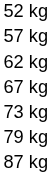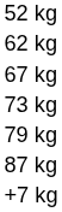 <table>
 <tr>
 <td>52 kg</td>
-<td></td>
-<td></td>
-<td></td>
-</tr>
-<tr>
-<td>57 kg</td>
 <td></td>
 <td></td>
 <td></td>
 </tr>
 <tr>
 <td>62 kg</td>
 <td></td>
 <td></td>
 <td></td>
 </tr>
 <tr>
 <td>67 kg</td>
 <td></td>
 <td></td>
 <td></td>
 </tr>
 <tr>
 <td>73 kg</td>
 <td></td>
 <td></td>
 <td></td>
 </tr>
 <tr>
 <td>79 kg</td>
 <td></td>
 <td></td>
 <td></td>
 </tr>
 <tr>
 <td>87 kg</td>
 <td></td>
 <td></td>
 <td></td>
 </tr>
+<tr>
+<td>+7 kg</td>
+<td></td>
+<td></td>
+<td></td>
+</tr>
 </table>
